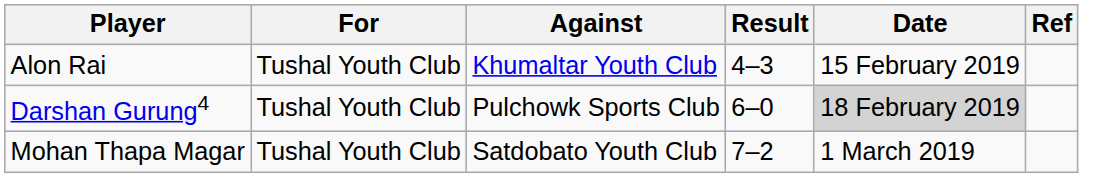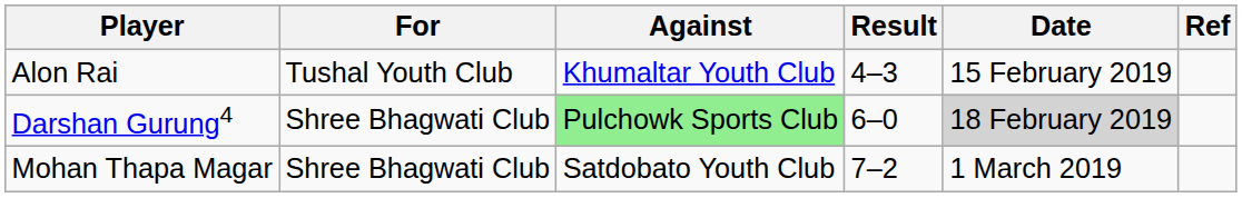 <table class="wikitable">
 <tr>
 <th>Player</th>
 <th>For</th>
 <th>Against</th>
 <th>Result</th>
 <th>Date</th>
 <th>Ref</th>
 </tr>
 <tr>
 <td>Alon Rai</td>
 <td>Tushal Youth Club</td>
 <td><a href='#'>Khumaltar Youth Club</a></td>
 <td>4–3</td>
 <td>15 February 2019</td>
 <td></td>
 </tr>
 <tr>
 <td><a href='#'>Darshan Gurung</a><sup>4</sup></td>
-<td>Tushal Youth Club</td>
-<td>Pulchowk Sports Club</td>
+<td>Shree Bhagwati Club</td>
+<td style="background: lightgreen;">Pulchowk Sports Club</td>
 <td>6–0</td>
 <td style="background: lightgrey;">18 February 2019</td>
 <td></td>
 </tr>
 <tr>
 <td>Mohan Thapa Magar</td>
-<td>Tushal Youth Club</td>
+<td>Shree Bhagwati Club</td>
 <td>Satdobato Youth Club</td>
 <td>7–2</td>
 <td>1 March 2019</td>
 <td></td>
 </tr>
 </table>
